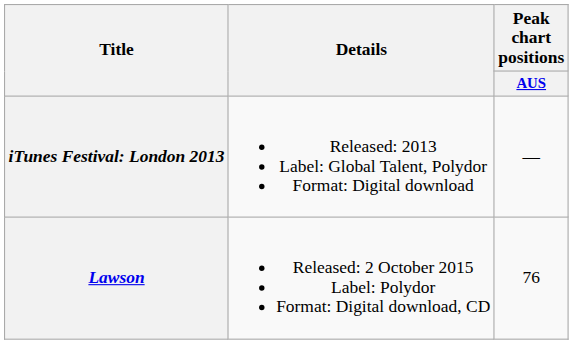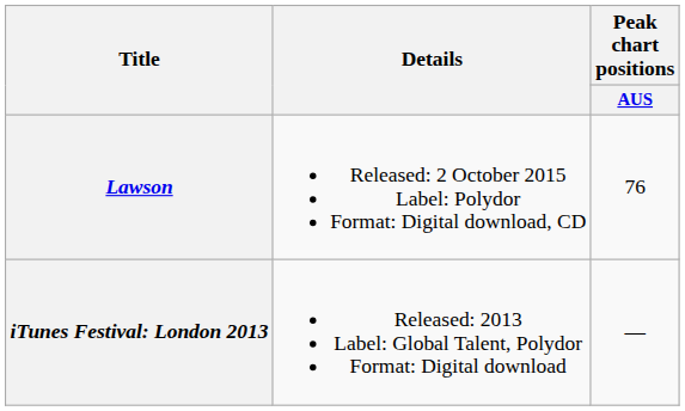 <table class="wikitable plainrowheaders" style="text-align:center;">
 <tr>
 <th scope="col" rowspan="2">Title</th>
 <th scope="col" rowspan="2">Details</th>
 <th scope="col">Peak chart positions</th>
 </tr>
 <tr>
 <th scope="col" style="width:3em;font-size:85%;"><a href='#'>AUS</a><br></th>
 </tr>
 <tr>
+<th scope="row"><em><a href='#'>Lawson</a></em></th>
+<td><br><ul><li>Released: 2 October 2015</li><li>Label: Polydor</li><li>Format: Digital download, CD</li></ul></td>
+<td>76</td>
+</tr>
+<tr>
 <th scope="row"><em>iTunes Festival: London 2013</em></th>
 <td><br><ul><li>Released: 2013</li><li>Label: Global Talent, Polydor</li><li>Format: Digital download</li></ul></td>
 <td>—</td>
 </tr>
-<tr>
-<th scope="row"><em><a href='#'>Lawson</a></em></th>
-<td><br><ul><li>Released: 2 October 2015</li><li>Label: Polydor</li><li>Format: Digital download, CD</li></ul></td>
-<td>76</td>
-</tr>
 </table>
